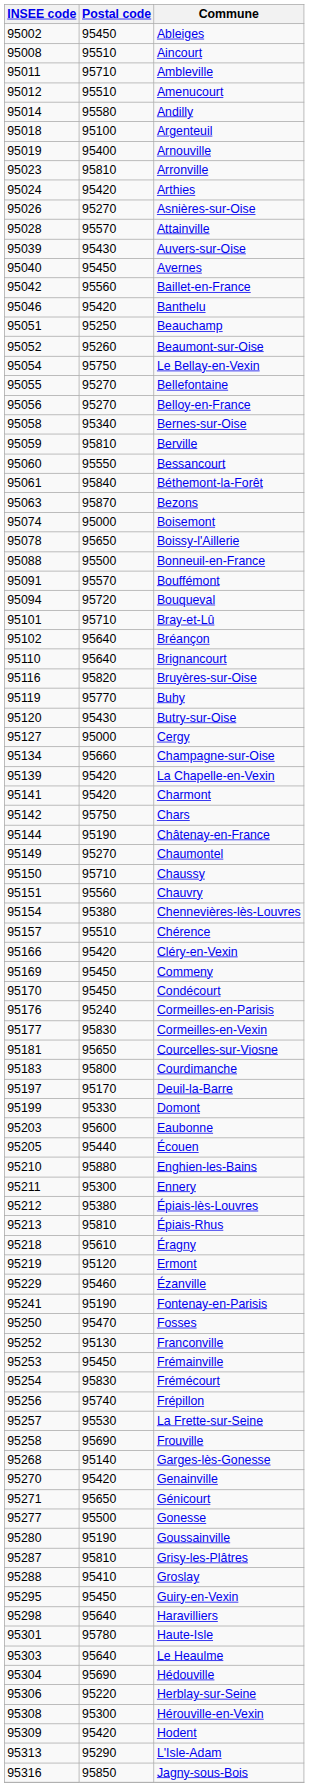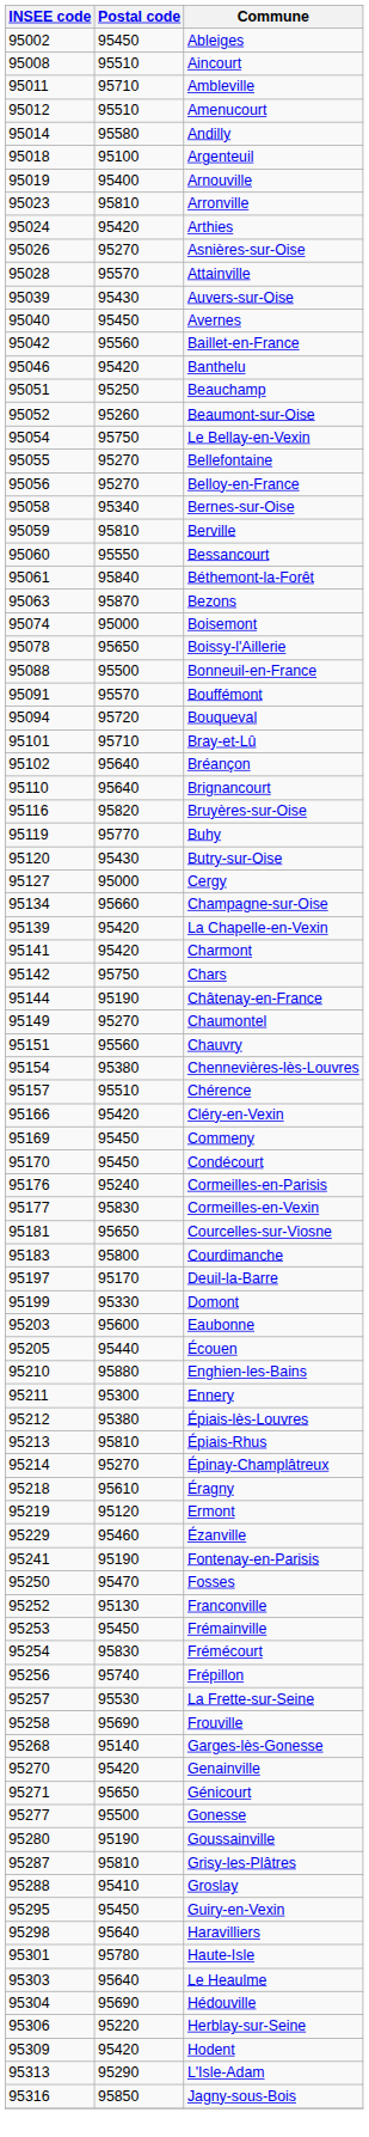 <table class="wikitable sortable">
 <tr>
 <th><a href='#'>INSEE code</a></th>
 <th><a href='#'>Postal code</a></th>
 <th>Commune</th>
 </tr>
 <tr>
 <td>95002</td>
 <td>95450</td>
 <td><a href='#'>Ableiges</a></td>
 </tr>
 <tr>
 <td>95008</td>
 <td>95510</td>
 <td><a href='#'>Aincourt</a></td>
 </tr>
 <tr>
 <td>95011</td>
 <td>95710</td>
 <td><a href='#'>Ambleville</a></td>
 </tr>
 <tr>
 <td>95012</td>
 <td>95510</td>
 <td><a href='#'>Amenucourt</a></td>
 </tr>
 <tr>
 <td>95014</td>
 <td>95580</td>
 <td><a href='#'>Andilly</a></td>
 </tr>
 <tr>
 <td>95018</td>
 <td>95100</td>
 <td><a href='#'>Argenteuil</a></td>
 </tr>
 <tr>
 <td>95019</td>
 <td>95400</td>
 <td><a href='#'>Arnouville</a></td>
 </tr>
 <tr>
 <td>95023</td>
 <td>95810</td>
 <td><a href='#'>Arronville</a></td>
 </tr>
 <tr>
 <td>95024</td>
 <td>95420</td>
 <td><a href='#'>Arthies</a></td>
 </tr>
 <tr>
 <td>95026</td>
 <td>95270</td>
 <td><a href='#'>Asnières-sur-Oise</a></td>
 </tr>
 <tr>
 <td>95028</td>
 <td>95570</td>
 <td><a href='#'>Attainville</a></td>
 </tr>
 <tr>
 <td>95039</td>
 <td>95430</td>
 <td><a href='#'>Auvers-sur-Oise</a></td>
 </tr>
 <tr>
 <td>95040</td>
 <td>95450</td>
 <td><a href='#'>Avernes</a></td>
 </tr>
 <tr>
 <td>95042</td>
 <td>95560</td>
 <td><a href='#'>Baillet-en-France</a></td>
 </tr>
 <tr>
 <td>95046</td>
 <td>95420</td>
 <td><a href='#'>Banthelu</a></td>
 </tr>
 <tr>
 <td>95051</td>
 <td>95250</td>
 <td><a href='#'>Beauchamp</a></td>
 </tr>
 <tr>
 <td>95052</td>
 <td>95260</td>
 <td><a href='#'>Beaumont-sur-Oise</a></td>
 </tr>
 <tr>
 <td>95054</td>
 <td>95750</td>
 <td><a href='#'>Le Bellay-en-Vexin</a></td>
 </tr>
 <tr>
 <td>95055</td>
 <td>95270</td>
 <td><a href='#'>Bellefontaine</a></td>
 </tr>
 <tr>
 <td>95056</td>
 <td>95270</td>
 <td><a href='#'>Belloy-en-France</a></td>
 </tr>
 <tr>
 <td>95058</td>
 <td>95340</td>
 <td><a href='#'>Bernes-sur-Oise</a></td>
 </tr>
 <tr>
 <td>95059</td>
 <td>95810</td>
 <td><a href='#'>Berville</a></td>
 </tr>
 <tr>
 <td>95060</td>
 <td>95550</td>
 <td><a href='#'>Bessancourt</a></td>
 </tr>
 <tr>
 <td>95061</td>
 <td>95840</td>
 <td><a href='#'>Béthemont-la-Forêt</a></td>
 </tr>
 <tr>
 <td>95063</td>
 <td>95870</td>
 <td><a href='#'>Bezons</a></td>
 </tr>
 <tr>
 <td>95074</td>
 <td>95000</td>
 <td><a href='#'>Boisemont</a></td>
 </tr>
 <tr>
 <td>95078</td>
 <td>95650</td>
 <td><a href='#'>Boissy-l'Aillerie</a></td>
 </tr>
 <tr>
 <td>95088</td>
 <td>95500</td>
 <td><a href='#'>Bonneuil-en-France</a></td>
 </tr>
 <tr>
 <td>95091</td>
 <td>95570</td>
 <td><a href='#'>Bouffémont</a></td>
 </tr>
 <tr>
 <td>95094</td>
 <td>95720</td>
 <td><a href='#'>Bouqueval</a></td>
 </tr>
 <tr>
 <td>95101</td>
 <td>95710</td>
 <td><a href='#'>Bray-et-Lû</a></td>
 </tr>
 <tr>
 <td>95102</td>
 <td>95640</td>
 <td><a href='#'>Bréançon</a></td>
 </tr>
 <tr>
 <td>95110</td>
 <td>95640</td>
 <td><a href='#'>Brignancourt</a></td>
 </tr>
 <tr>
 <td>95116</td>
 <td>95820</td>
 <td><a href='#'>Bruyères-sur-Oise</a></td>
 </tr>
 <tr>
 <td>95119</td>
 <td>95770</td>
 <td><a href='#'>Buhy</a></td>
 </tr>
 <tr>
 <td>95120</td>
 <td>95430</td>
 <td><a href='#'>Butry-sur-Oise</a></td>
 </tr>
 <tr>
 <td>95127</td>
 <td>95000</td>
 <td><a href='#'>Cergy</a></td>
 </tr>
 <tr>
 <td>95134</td>
 <td>95660</td>
 <td><a href='#'>Champagne-sur-Oise</a></td>
 </tr>
 <tr>
 <td>95139</td>
 <td>95420</td>
 <td><a href='#'>La Chapelle-en-Vexin</a></td>
 </tr>
 <tr>
 <td>95141</td>
 <td>95420</td>
 <td><a href='#'>Charmont</a></td>
 </tr>
 <tr>
 <td>95142</td>
 <td>95750</td>
 <td><a href='#'>Chars</a></td>
 </tr>
 <tr>
 <td>95144</td>
 <td>95190</td>
 <td><a href='#'>Châtenay-en-France</a></td>
 </tr>
 <tr>
 <td>95149</td>
 <td>95270</td>
 <td><a href='#'>Chaumontel</a></td>
 </tr>
 <tr>
-<td>95150</td>
-<td>95710</td>
-<td><a href='#'>Chaussy</a></td>
-</tr>
-<tr>
 <td>95151</td>
 <td>95560</td>
 <td><a href='#'>Chauvry</a></td>
 </tr>
 <tr>
 <td>95154</td>
 <td>95380</td>
 <td><a href='#'>Chennevières-lès-Louvres</a></td>
 </tr>
 <tr>
 <td>95157</td>
 <td>95510</td>
 <td><a href='#'>Chérence</a></td>
 </tr>
 <tr>
 <td>95166</td>
 <td>95420</td>
 <td><a href='#'>Cléry-en-Vexin</a></td>
 </tr>
 <tr>
 <td>95169</td>
 <td>95450</td>
 <td><a href='#'>Commeny</a></td>
 </tr>
 <tr>
 <td>95170</td>
 <td>95450</td>
 <td><a href='#'>Condécourt</a></td>
 </tr>
 <tr>
 <td>95176</td>
 <td>95240</td>
 <td><a href='#'>Cormeilles-en-Parisis</a></td>
 </tr>
 <tr>
 <td>95177</td>
 <td>95830</td>
 <td><a href='#'>Cormeilles-en-Vexin</a></td>
 </tr>
 <tr>
 <td>95181</td>
 <td>95650</td>
 <td><a href='#'>Courcelles-sur-Viosne</a></td>
 </tr>
 <tr>
 <td>95183</td>
 <td>95800</td>
 <td><a href='#'>Courdimanche</a></td>
 </tr>
 <tr>
 <td>95197</td>
 <td>95170</td>
 <td><a href='#'>Deuil-la-Barre</a></td>
 </tr>
 <tr>
 <td>95199</td>
 <td>95330</td>
 <td><a href='#'>Domont</a></td>
 </tr>
 <tr>
 <td>95203</td>
 <td>95600</td>
 <td><a href='#'>Eaubonne</a></td>
 </tr>
 <tr>
 <td>95205</td>
 <td>95440</td>
 <td><a href='#'>Écouen</a></td>
 </tr>
 <tr>
 <td>95210</td>
 <td>95880</td>
 <td><a href='#'>Enghien-les-Bains</a></td>
 </tr>
 <tr>
 <td>95211</td>
 <td>95300</td>
 <td><a href='#'>Ennery</a></td>
 </tr>
 <tr>
 <td>95212</td>
 <td>95380</td>
 <td><a href='#'>Épiais-lès-Louvres</a></td>
 </tr>
 <tr>
 <td>95213</td>
 <td>95810</td>
 <td><a href='#'>Épiais-Rhus</a></td>
+</tr>
+<tr>
+<td>95214</td>
+<td>95270</td>
+<td><a href='#'>Épinay-Champlâtreux</a></td>
 </tr>
 <tr>
 <td>95218</td>
 <td>95610</td>
 <td><a href='#'>Éragny</a></td>
 </tr>
 <tr>
 <td>95219</td>
 <td>95120</td>
 <td><a href='#'>Ermont</a></td>
 </tr>
 <tr>
 <td>95229</td>
 <td>95460</td>
 <td><a href='#'>Ézanville</a></td>
 </tr>
 <tr>
 <td>95241</td>
 <td>95190</td>
 <td><a href='#'>Fontenay-en-Parisis</a></td>
 </tr>
 <tr>
 <td>95250</td>
 <td>95470</td>
 <td><a href='#'>Fosses</a></td>
 </tr>
 <tr>
 <td>95252</td>
 <td>95130</td>
 <td><a href='#'>Franconville</a></td>
 </tr>
 <tr>
 <td>95253</td>
 <td>95450</td>
 <td><a href='#'>Frémainville</a></td>
 </tr>
 <tr>
 <td>95254</td>
 <td>95830</td>
 <td><a href='#'>Frémécourt</a></td>
 </tr>
 <tr>
 <td>95256</td>
 <td>95740</td>
 <td><a href='#'>Frépillon</a></td>
 </tr>
 <tr>
 <td>95257</td>
 <td>95530</td>
 <td><a href='#'>La Frette-sur-Seine</a></td>
 </tr>
 <tr>
 <td>95258</td>
 <td>95690</td>
 <td><a href='#'>Frouville</a></td>
 </tr>
 <tr>
 <td>95268</td>
 <td>95140</td>
 <td><a href='#'>Garges-lès-Gonesse</a></td>
 </tr>
 <tr>
 <td>95270</td>
 <td>95420</td>
 <td><a href='#'>Genainville</a></td>
 </tr>
 <tr>
 <td>95271</td>
 <td>95650</td>
 <td><a href='#'>Génicourt</a></td>
 </tr>
 <tr>
 <td>95277</td>
 <td>95500</td>
 <td><a href='#'>Gonesse</a></td>
 </tr>
 <tr>
 <td>95280</td>
 <td>95190</td>
 <td><a href='#'>Goussainville</a></td>
 </tr>
 <tr>
 <td>95287</td>
 <td>95810</td>
 <td><a href='#'>Grisy-les-Plâtres</a></td>
 </tr>
 <tr>
 <td>95288</td>
 <td>95410</td>
 <td><a href='#'>Groslay</a></td>
 </tr>
 <tr>
 <td>95295</td>
 <td>95450</td>
 <td><a href='#'>Guiry-en-Vexin</a></td>
 </tr>
 <tr>
 <td>95298</td>
 <td>95640</td>
 <td><a href='#'>Haravilliers</a></td>
 </tr>
 <tr>
 <td>95301</td>
 <td>95780</td>
 <td><a href='#'>Haute-Isle</a></td>
 </tr>
 <tr>
 <td>95303</td>
 <td>95640</td>
 <td><a href='#'>Le Heaulme</a></td>
 </tr>
 <tr>
 <td>95304</td>
 <td>95690</td>
 <td><a href='#'>Hédouville</a></td>
 </tr>
 <tr>
 <td>95306</td>
 <td>95220</td>
 <td><a href='#'>Herblay-sur-Seine</a></td>
 </tr>
 <tr>
-<td>95308</td>
-<td>95300</td>
-<td><a href='#'>Hérouville-en-Vexin</a></td>
-</tr>
-<tr>
 <td>95309</td>
 <td>95420</td>
 <td><a href='#'>Hodent</a></td>
 </tr>
 <tr>
 <td>95313</td>
 <td>95290</td>
 <td><a href='#'>L'Isle-Adam</a></td>
 </tr>
 <tr>
 <td>95316</td>
 <td>95850</td>
 <td><a href='#'>Jagny-sous-Bois</a></td>
 </tr>
 <tr>
 </tr>
 </table>
